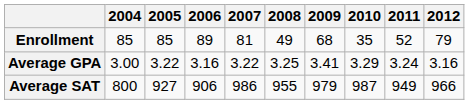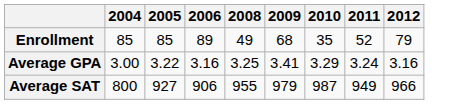 <table class="wikitable" style="text-align:center">
 <tr>
 <th></th>
 <th>2004</th>
 <th>2005</th>
 <th>2006</th>
-<th>2007</th>
 <th>2008</th>
 <th>2009</th>
 <th>2010</th>
 <th>2011</th>
 <th>2012</th>
 </tr>
 <tr>
 <th>Enrollment</th>
 <td>85</td>
 <td>85</td>
 <td>89</td>
-<td>81</td>
 <td>49</td>
 <td>68</td>
 <td>35</td>
 <td>52</td>
 <td>79</td>
 </tr>
 <tr>
 <th>Average GPA</th>
 <td>3.00</td>
 <td>3.22</td>
 <td>3.16</td>
-<td>3.22</td>
 <td>3.25</td>
 <td>3.41</td>
 <td>3.29</td>
 <td>3.24</td>
 <td>3.16</td>
 </tr>
 <tr>
 <th>Average SAT</th>
 <td>800</td>
 <td>927</td>
 <td>906</td>
-<td>986</td>
 <td>955</td>
 <td>979</td>
 <td>987</td>
 <td>949</td>
 <td>966</td>
 </tr>
 </table>
